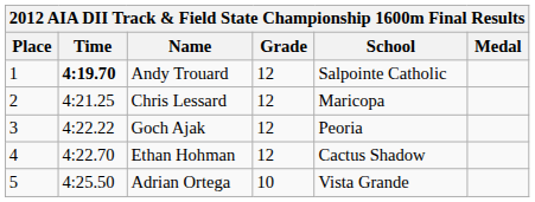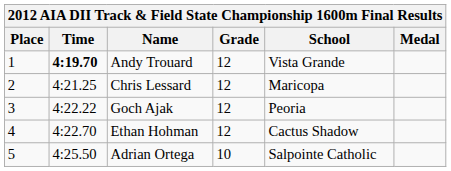 <table class="wikitable">
 <tr>
 <th colspan="6">2012 AIA DII Track & Field State Championship 1600m Final Results</th>
 </tr>
 <tr>
 <th>Place</th>
 <th>Time</th>
 <th>Name</th>
 <th>Grade</th>
 <th>School</th>
 <th>Medal</th>
 </tr>
 <tr>
 <td>1</td>
 <td><strong>4:19.70</strong></td>
 <td>Andy Trouard</td>
 <td>12</td>
-<td>Salpointe Catholic</td>
+<td>Vista Grande</td>
 <td></td>
 </tr>
 <tr>
 <td>2</td>
 <td>4:21.25</td>
 <td>Chris Lessard</td>
 <td>12</td>
 <td>Maricopa</td>
 <td></td>
 </tr>
 <tr>
 <td>3</td>
 <td>4:22.22</td>
 <td>Goch Ajak</td>
 <td>12</td>
 <td>Peoria</td>
 <td></td>
 </tr>
 <tr>
 <td>4</td>
 <td>4:22.70</td>
 <td>Ethan Hohman</td>
 <td>12</td>
 <td>Cactus Shadow</td>
 <td></td>
 </tr>
 <tr>
 <td>5</td>
 <td>4:25.50</td>
 <td>Adrian Ortega</td>
 <td>10</td>
-<td>Vista Grande</td>
+<td>Salpointe Catholic</td>
 <td></td>
 </tr>
 </table>
